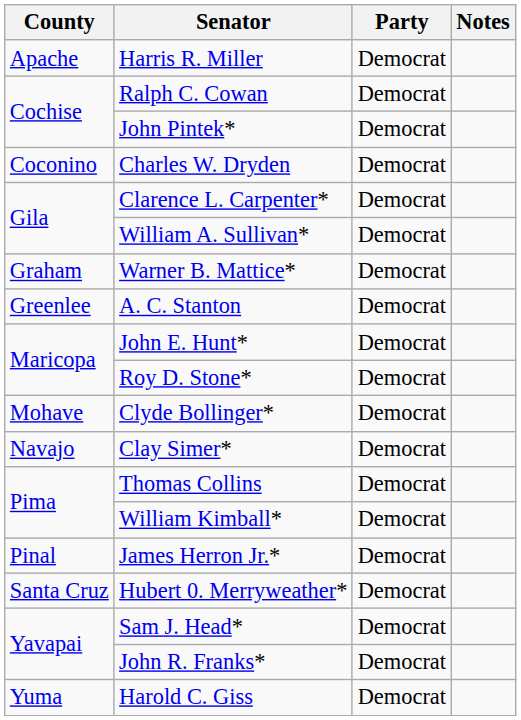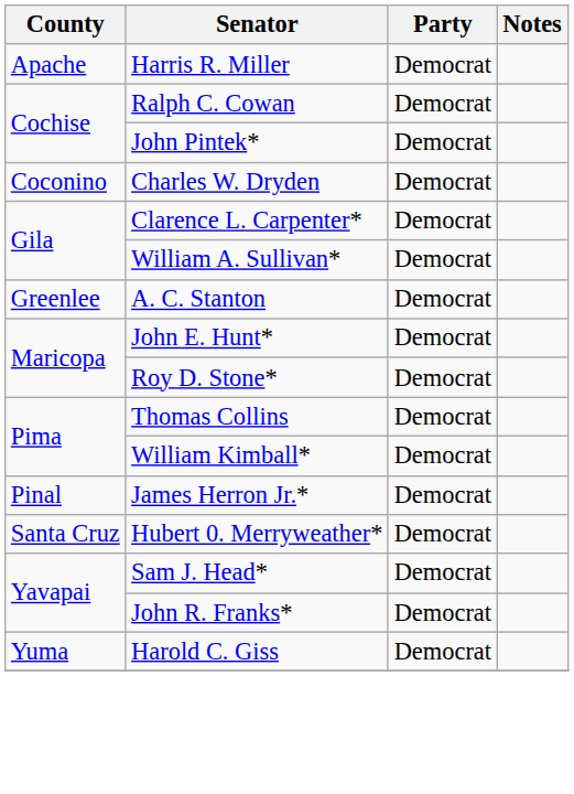 <table class=wikitable>
 <tr>
 <th>County</th>
 <th>Senator</th>
 <th>Party</th>
 <th>Notes</th>
 </tr>
 <tr>
 <td><a href='#'>Apache</a></td>
 <td><a href='#'>Harris R. Miller</a></td>
 <td>Democrat</td>
 <td></td>
 </tr>
 <tr>
 <td rowspan="2"><a href='#'>Cochise</a></td>
 <td><a href='#'>Ralph C. Cowan</a></td>
 <td>Democrat</td>
 <td></td>
 </tr>
 <tr>
 <td><a href='#'>John Pintek</a>*</td>
 <td>Democrat</td>
 <td></td>
 </tr>
 <tr>
 <td><a href='#'>Coconino</a></td>
 <td><a href='#'>Charles W. Dryden</a></td>
 <td>Democrat</td>
 <td></td>
 </tr>
 <tr>
 <td rowspan="2"><a href='#'>Gila</a></td>
 <td><a href='#'>Clarence L. Carpenter</a>*</td>
 <td>Democrat</td>
 <td></td>
 </tr>
 <tr>
 <td><a href='#'>William A. Sullivan</a>*</td>
 <td>Democrat</td>
 <td></td>
 </tr>
 <tr>
-<td><a href='#'>Graham</a></td>
-<td><a href='#'>Warner B. Mattice</a>*</td>
-<td>Democrat</td>
-<td></td>
-</tr>
-<tr>
 <td><a href='#'>Greenlee</a></td>
 <td><a href='#'>A. C. Stanton</a></td>
 <td>Democrat</td>
 <td></td>
 </tr>
 <tr>
 <td rowspan="2"><a href='#'>Maricopa</a></td>
 <td><a href='#'>John E. Hunt</a>*</td>
 <td>Democrat</td>
 <td></td>
 </tr>
 <tr>
 <td><a href='#'>Roy D. Stone</a>*</td>
-<td>Democrat</td>
-<td></td>
-</tr>
-<tr>
-<td><a href='#'>Mohave</a></td>
-<td><a href='#'>Clyde Bollinger</a>*</td>
-<td>Democrat</td>
-<td></td>
-</tr>
-<tr>
-<td><a href='#'>Navajo</a></td>
-<td><a href='#'>Clay Simer</a>*</td>
 <td>Democrat</td>
 <td></td>
 </tr>
 <tr>
 <td rowspan="2"><a href='#'>Pima</a></td>
 <td><a href='#'>Thomas Collins</a></td>
 <td>Democrat</td>
 <td></td>
 </tr>
 <tr>
 <td><a href='#'>William Kimball</a>*</td>
 <td>Democrat</td>
 <td></td>
 </tr>
 <tr>
 <td><a href='#'>Pinal</a></td>
 <td><a href='#'>James Herron Jr.</a>*</td>
 <td>Democrat</td>
 <td></td>
 </tr>
 <tr>
 <td><a href='#'>Santa Cruz</a></td>
 <td><a href='#'>Hubert 0. Merryweather</a>*</td>
 <td>Democrat</td>
 <td></td>
 </tr>
 <tr>
 <td rowspan="2"><a href='#'>Yavapai</a></td>
 <td><a href='#'>Sam J. Head</a>*</td>
 <td>Democrat</td>
 <td></td>
 </tr>
 <tr>
 <td><a href='#'>John R. Franks</a>*</td>
 <td>Democrat</td>
 <td></td>
 </tr>
 <tr>
 <td><a href='#'>Yuma</a></td>
 <td><a href='#'>Harold C. Giss</a></td>
 <td>Democrat</td>
 <td></td>
 </tr>
 <tr>
 </tr>
 </table>
